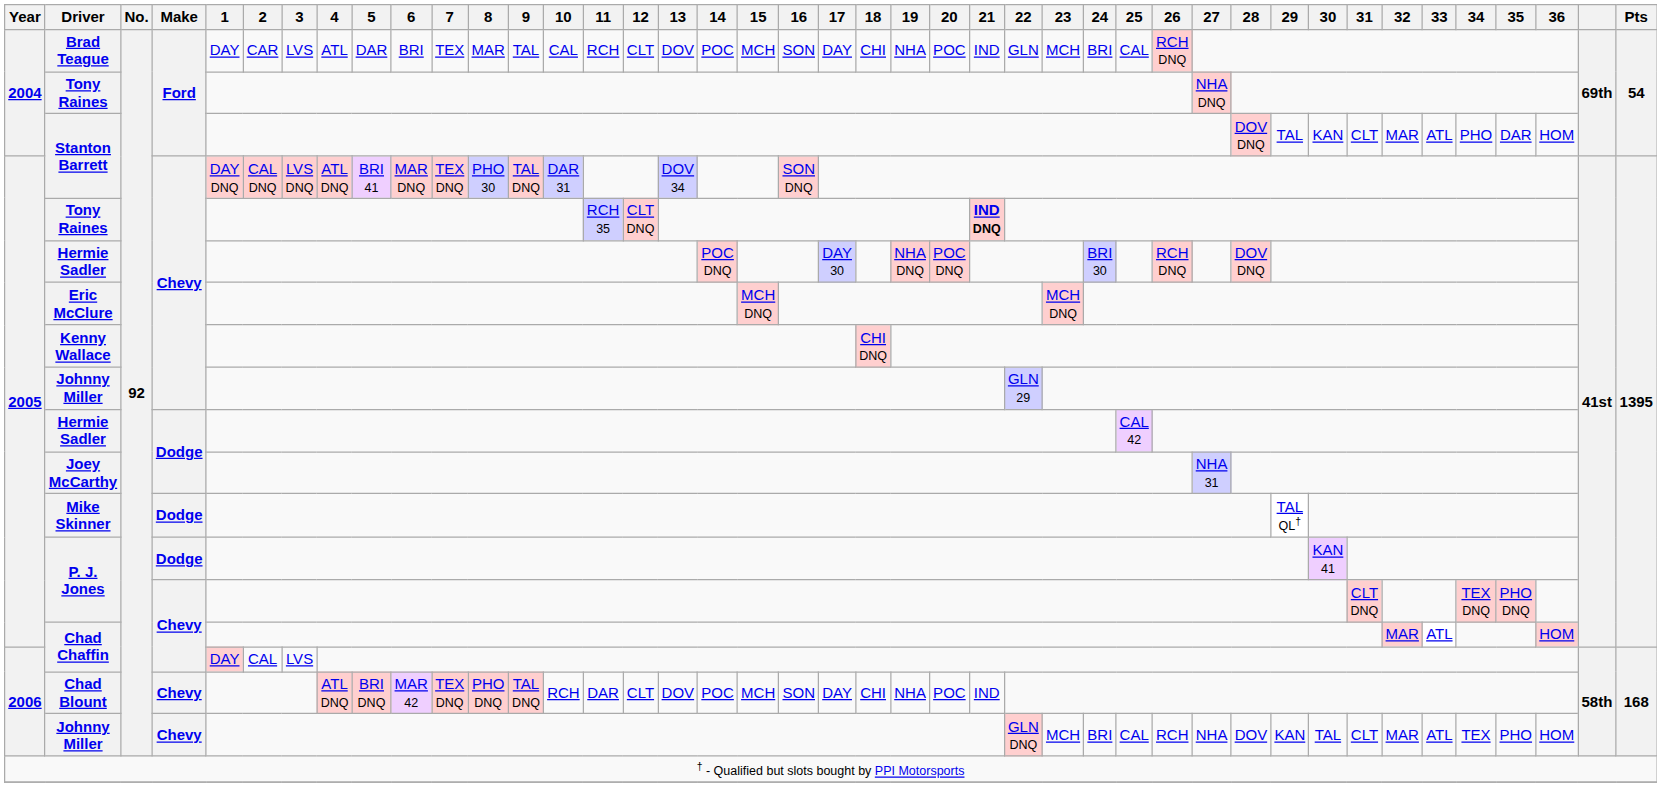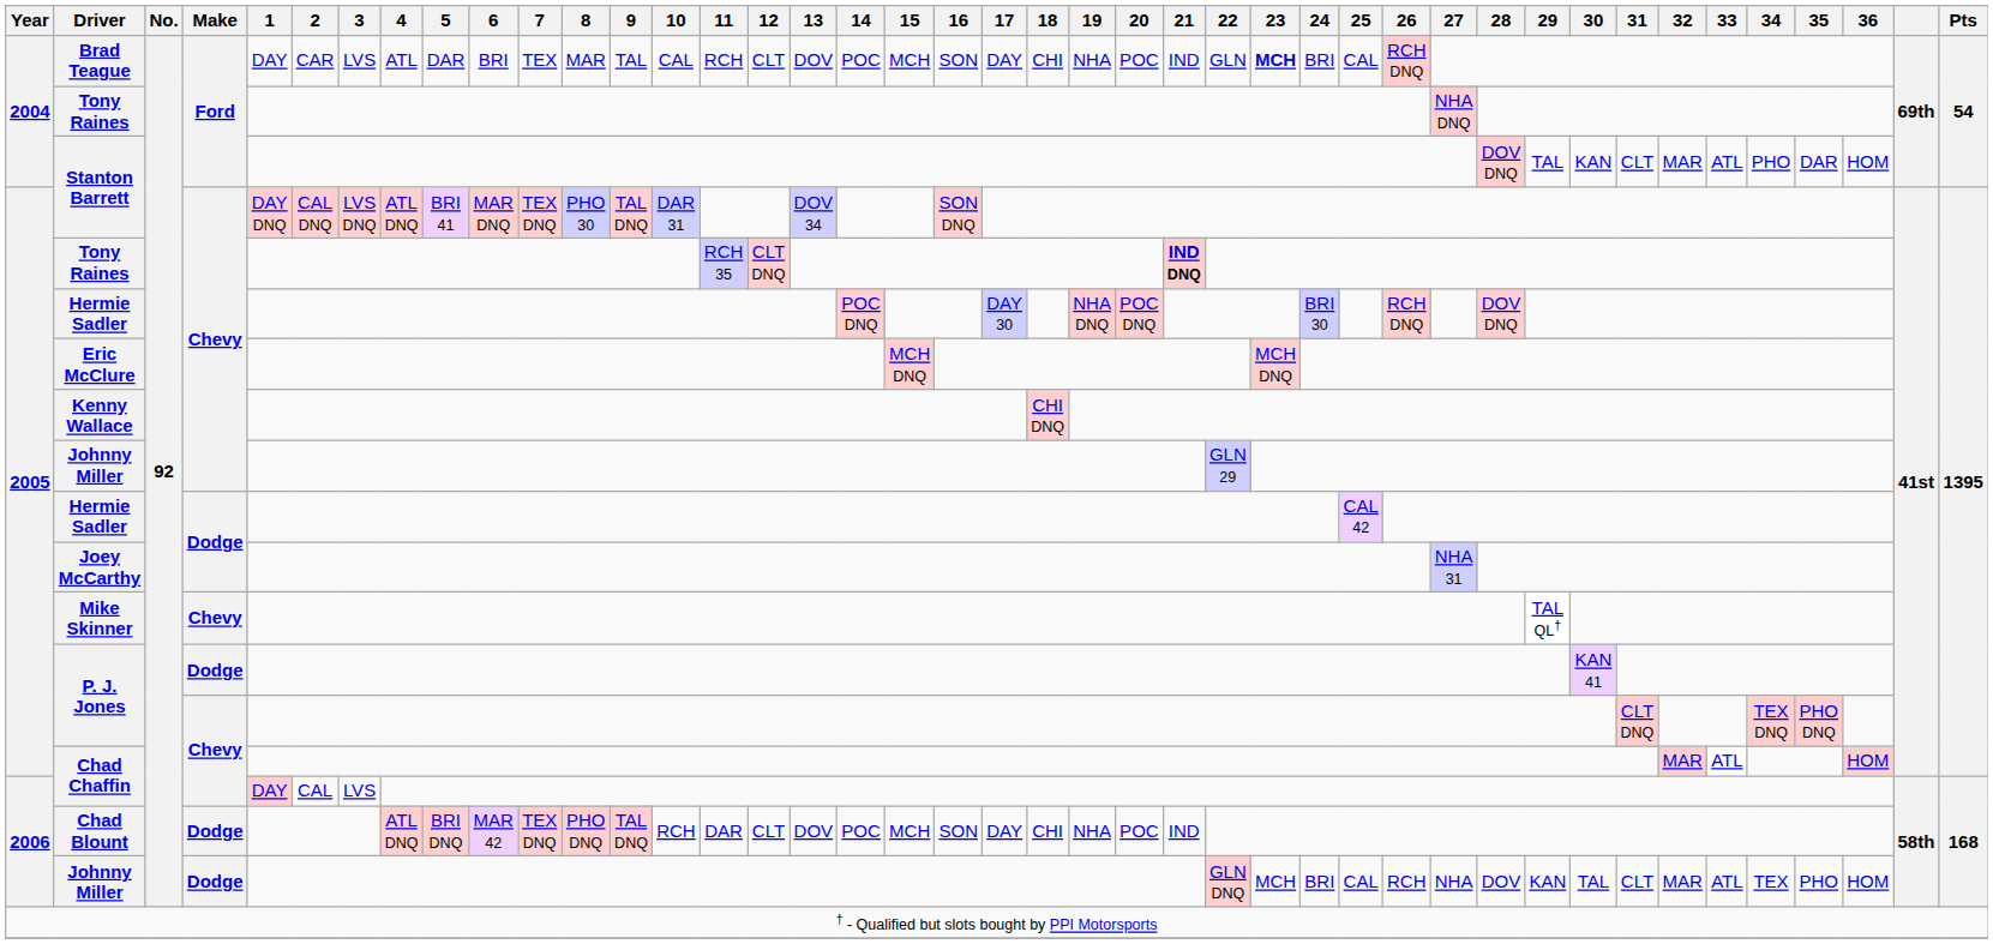 <table class="wikitable" style="text-align:center; font-size:75%">
 <tr>
 <th>Year</th>
 <th>Driver</th>
 <th>No.</th>
 <th>Make</th>
 <th>1</th>
 <th>2</th>
 <th>3</th>
 <th>4</th>
 <th>5</th>
 <th>6</th>
 <th>7</th>
 <th>8</th>
 <th>9</th>
 <th>10</th>
 <th>11</th>
 <th>12</th>
 <th>13</th>
 <th>14</th>
 <th>15</th>
 <th>16</th>
 <th>17</th>
 <th>18</th>
 <th>19</th>
 <th>20</th>
 <th>21</th>
 <th>22</th>
 <th>23</th>
 <th>24</th>
 <th>25</th>
 <th>26</th>
 <th>27</th>
 <th>28</th>
 <th>29</th>
 <th>30</th>
 <th>31</th>
 <th>32</th>
 <th>33</th>
 <th>34</th>
 <th>35</th>
 <th>36</th>
 <th></th>
 <th>Pts</th>
 </tr>
 <tr>
 <th rowspan=3><a href='#'>2004</a></th>
 <th><a href='#'>Brad Teague</a></th>
 <th rowspan=18>92</th>
 <th rowspan=3><a href='#'>Ford</a></th>
 <td><a href='#'>DAY</a></td>
 <td><a href='#'>CAR</a></td>
 <td><a href='#'>LVS</a></td>
 <td><a href='#'>ATL</a></td>
 <td><a href='#'>DAR</a></td>
 <td><a href='#'>BRI</a></td>
 <td><a href='#'>TEX</a></td>
 <td><a href='#'>MAR</a></td>
 <td><a href='#'>TAL</a></td>
 <td><a href='#'>CAL</a></td>
 <td><a href='#'>RCH</a></td>
 <td><a href='#'>CLT</a></td>
 <td><a href='#'>DOV</a></td>
 <td><a href='#'>POC</a></td>
 <td><a href='#'>MCH</a></td>
 <td><a href='#'>SON</a></td>
 <td><a href='#'>DAY</a></td>
 <td><a href='#'>CHI</a></td>
 <td><a href='#'>NHA</a></td>
 <td><a href='#'>POC</a></td>
 <td><a href='#'>IND</a></td>
 <td><a href='#'>GLN</a></td>
-<td><a href='#'>MCH</a></td>
+<td><strong><a href='#'>MCH</a></strong></td>
 <td><a href='#'>BRI</a></td>
 <td><a href='#'>CAL</a></td>
 <td style="background:#FFCFCF;"><a href='#'>RCH</a><br><small>DNQ</small></td>
 <td colspan=10></td>
 <th rowspan=3>69th</th>
 <th rowspan=3>54</th>
 </tr>
 <tr>
 <th><a href='#'>Tony Raines</a></th>
 <td colspan=26></td>
 <td style="background:#FFCFCF;"><a href='#'>NHA</a><br><small>DNQ</small></td>
 <td colspan=9></td>
 </tr>
 <tr>
 <th rowspan=2><a href='#'>Stanton Barrett</a></th>
 <td colspan=27></td>
 <td style="background:#FFCFCF;"><a href='#'>DOV</a><br><small>DNQ</small></td>
 <td><a href='#'>TAL</a></td>
 <td><a href='#'>KAN</a></td>
 <td><a href='#'>CLT</a></td>
 <td><a href='#'>MAR</a></td>
 <td><a href='#'>ATL</a></td>
 <td><a href='#'>PHO</a></td>
 <td><a href='#'>DAR</a></td>
 <td><a href='#'>HOM</a></td>
 </tr>
 <tr>
 <th rowspan=12><a href='#'>2005</a></th>
 <th rowspan=6><a href='#'>Chevy</a></th>
 <td style="background:#FFCFCF;"><a href='#'>DAY</a><br><small>DNQ</small></td>
 <td style="background:#FFCFCF;"><a href='#'>CAL</a><br><small>DNQ</small></td>
 <td style="background:#FFCFCF;"><a href='#'>LVS</a><br><small>DNQ</small></td>
 <td style="background:#FFCFCF;"><a href='#'>ATL</a><br><small>DNQ</small></td>
 <td style="background:#EFCFFF;"><a href='#'>BRI</a><br><small>41</small></td>
 <td style="background:#FFCFCF;"><a href='#'>MAR</a><br><small>DNQ</small></td>
 <td style="background:#FFCFCF;"><a href='#'>TEX</a><br><small>DNQ</small></td>
 <td style="background:#CFCFFF;"><a href='#'>PHO</a><br><small>30</small></td>
 <td style="background:#FFCFCF;"><a href='#'>TAL</a><br><small>DNQ</small></td>
 <td style="background:#CFCFFF;"><a href='#'>DAR</a><br><small>31</small></td>
 <td colspan=2></td>
 <td style="background:#CFCFFF;"><a href='#'>DOV</a><br><small>34</small></td>
 <td colspan=2></td>
 <td style="background:#FFCFCF;"><a href='#'>SON</a><br><small>DNQ</small></td>
 <td colspan=20></td>
 <th rowspan=12>41st</th>
 <th rowspan=12>1395</th>
 </tr>
 <tr>
 <th><a href='#'>Tony Raines</a></th>
 <td colspan=10></td>
 <td style="background:#CFCFFF;"><a href='#'>RCH</a><br><small>35</small></td>
 <td style="background:#FFCFCF;"><a href='#'>CLT</a><br><small>DNQ</small></td>
 <td colspan=8></td>
 <td style="background:#FFCFCF;"><strong><a href='#'>IND</a><br><small>DNQ</small></strong></td>
 <td colspan=15></td>
 </tr>
 <tr>
 <th><a href='#'>Hermie Sadler</a></th>
 <td colspan=13></td>
 <td style="background:#FFCFCF;"><a href='#'>POC</a><br><small>DNQ</small></td>
 <td colspan=2></td>
 <td style="background:#CFCFFF;"><a href='#'>DAY</a><br><small>30</small></td>
 <td></td>
 <td style="background:#FFCFCF;"><a href='#'>NHA</a><br><small>DNQ</small></td>
 <td style="background:#FFCFCF;"><a href='#'>POC</a><br><small>DNQ</small></td>
 <td colspan=3></td>
 <td style="background:#CFCFFF;"><a href='#'>BRI</a><br><small>30</small></td>
 <td></td>
 <td style="background:#FFCFCF;"><a href='#'>RCH</a><br><small>DNQ</small></td>
 <td></td>
 <td style="background:#FFCFCF;"><a href='#'>DOV</a><br><small>DNQ</small></td>
 <td colspan=8></td>
 </tr>
 <tr>
 <th><a href='#'>Eric McClure</a></th>
 <td colspan=14></td>
 <td style="background:#FFCFCF;"><a href='#'>MCH</a><br><small>DNQ</small></td>
 <td colspan=7></td>
 <td style="background:#FFCFCF;"><a href='#'>MCH</a><br><small>DNQ</small></td>
 <td colspan=13></td>
 </tr>
 <tr>
 <th><a href='#'>Kenny Wallace</a></th>
 <td colspan=17></td>
 <td style="background:#FFCFCF;"><a href='#'>CHI</a><br><small>DNQ</small></td>
 <td colspan=18></td>
 </tr>
 <tr>
 <th><a href='#'>Johnny Miller</a></th>
 <td colspan=21></td>
 <td style="background:#CFCFFF;"><a href='#'>GLN</a><br><small>29</small></td>
 <td colspan=14></td>
 </tr>
 <tr>
 <th><a href='#'>Hermie Sadler</a></th>
 <th rowspan=2><a href='#'>Dodge</a></th>
 <td colspan=24></td>
 <td style="background:#EFCFFF;"><a href='#'>CAL</a><br><small>42</small></td>
 <td colspan=11></td>
 </tr>
 <tr>
 <th><a href='#'>Joey McCarthy</a></th>
 <td colspan=26></td>
 <td style="background:#CFCFFF;"><a href='#'>NHA</a><br><small>31</small></td>
 <td colspan=9></td>
 </tr>
 <tr>
 <th><a href='#'>Mike Skinner</a></th>
-<th><a href='#'>Dodge</a></th>
+<th><a href='#'>Chevy</a></th>
 <td colspan=28></td>
 <td style="background:#ffffff;"><a href='#'>TAL</a><br><small>QL<sup>†</sup></small></td>
 <td colspan=7></td>
 </tr>
 <tr>
 <th rowspan=2><a href='#'>P. J. Jones</a></th>
 <th><a href='#'>Dodge</a></th>
 <td colspan=29></td>
 <td style="background:#efcfff;"><a href='#'>KAN</a><br><small>41</small></td>
 <td colspan=6></td>
 </tr>
 <tr>
 <th rowspan=3><a href='#'>Chevy</a></th>
 <td colspan=30></td>
 <td style="background:#ffcfcf;"><a href='#'>CLT</a><br><small>DNQ</small></td>
 <td colspan=2></td>
 <td style="background:#ffcfcf;"><a href='#'>TEX</a><br><small>DNQ</small></td>
 <td style="background:#ffcfcf;"><a href='#'>PHO</a><br><small>DNQ</small></td>
 <td></td>
 </tr>
 <tr>
 <th rowspan=2><a href='#'>Chad Chaffin</a></th>
 <td colspan=31></td>
 <td style="background:#FFCFCF;"><a href='#'>MAR</a><br></td>
 <td style="background:#FFFFFF;"><a href='#'>ATL</a><br></td>
 <td colspan=2></td>
 <td style="background:#FFCFCF;"><a href='#'>HOM</a><br></td>
 </tr>
 <tr>
 <th rowspan=3><a href='#'>2006</a></th>
 <td style="background:#FFCFCF;"><a href='#'>DAY</a><br></td>
 <td><a href='#'>CAL</a></td>
 <td><a href='#'>LVS</a></td>
 <td colspan=33></td>
 <th rowspan=3>58th</th>
 <th rowspan=3>168</th>
 </tr>
 <tr>
 <th><a href='#'>Chad Blount</a></th>
-<th><a href='#'>Chevy</a></th>
+<th><a href='#'>Dodge</a></th>
 <td colspan=3></td>
 <td style="background:#FFCFCF;"><a href='#'>ATL</a><br><small>DNQ</small></td>
 <td style="background:#FFCFCF;"><a href='#'>BRI</a><br><small>DNQ</small></td>
 <td style="background:#EFCFFF;"><a href='#'>MAR</a><br><small>42</small></td>
 <td style="background:#FFCFCF;"><a href='#'>TEX</a><br><small>DNQ</small></td>
 <td style="background:#FFCFCF;"><a href='#'>PHO</a><br><small>DNQ</small></td>
 <td style="background:#FFCFCF;"><a href='#'>TAL</a><br><small>DNQ</small></td>
 <td><a href='#'>RCH</a></td>
 <td><a href='#'>DAR</a></td>
 <td><a href='#'>CLT</a></td>
 <td><a href='#'>DOV</a></td>
 <td><a href='#'>POC</a></td>
 <td><a href='#'>MCH</a></td>
 <td><a href='#'>SON</a></td>
 <td><a href='#'>DAY</a></td>
 <td><a href='#'>CHI</a></td>
 <td><a href='#'>NHA</a></td>
 <td><a href='#'>POC</a></td>
 <td><a href='#'>IND</a></td>
 <td colspan=15></td>
 </tr>
 <tr>
 <th><a href='#'>Johnny Miller</a></th>
-<th><a href='#'>Chevy</a></th>
+<th><a href='#'>Dodge</a></th>
 <td colspan=21></td>
 <td style="background:#FFCFCF;"><a href='#'>GLN</a><br><small>DNQ</small></td>
 <td><a href='#'>MCH</a></td>
 <td><a href='#'>BRI</a></td>
 <td><a href='#'>CAL</a></td>
 <td><a href='#'>RCH</a></td>
 <td><a href='#'>NHA</a></td>
 <td><a href='#'>DOV</a></td>
 <td><a href='#'>KAN</a></td>
 <td><a href='#'>TAL</a></td>
 <td><a href='#'>CLT</a></td>
 <td><a href='#'>MAR</a></td>
 <td><a href='#'>ATL</a></td>
 <td><a href='#'>TEX</a></td>
 <td><a href='#'>PHO</a></td>
 <td><a href='#'>HOM</a></td>
 </tr>
 <tr>
 <td colspan=43><small><sup>†</sup> - Qualified but slots bought by <a href='#'>PPI Motorsports</a></small></td>
 </tr>
 <tr>
 </tr>
 </table>
